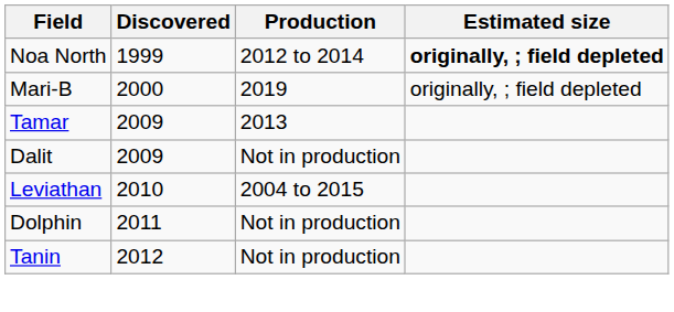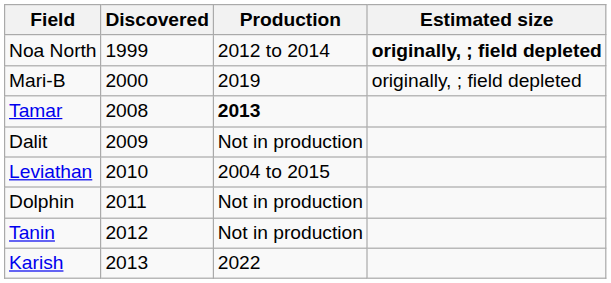 <table class="wikitable">
 <tr>
 <th>Field</th>
 <th>Discovered</th>
 <th>Production</th>
 <th>Estimated size</th>
 </tr>
 <tr>
 <td>Noa North</td>
 <td>1999</td>
 <td>2012 to 2014</td>
 <td><strong>originally, ; field depleted</strong></td>
 </tr>
 <tr>
 <td>Mari-B</td>
 <td>2000</td>
 <td>2019</td>
 <td>originally, ; field depleted</td>
 </tr>
 <tr>
 <td><a href='#'>Tamar</a></td>
-<td>2009</td>
-<td>2013</td>
+<td>2008</td>
+<td><strong>2013</strong></td>
 <td></td>
 </tr>
 <tr>
 <td>Dalit</td>
 <td>2009</td>
 <td>Not in production</td>
 <td></td>
 </tr>
 <tr>
 <td><a href='#'>Leviathan</a></td>
 <td>2010</td>
 <td>2004 to 2015</td>
 <td></td>
 </tr>
 <tr>
 <td>Dolphin</td>
 <td>2011</td>
 <td>Not in production</td>
 <td></td>
 </tr>
 <tr>
 <td><a href='#'>Tanin</a></td>
 <td>2012</td>
 <td>Not in production</td>
 <td></td>
 </tr>
+<tr>
+<td><a href='#'>Karish</a></td>
+<td>2013</td>
+<td>2022</td>
+<td></td>
+</tr>
 </table>
